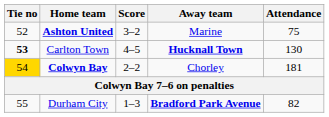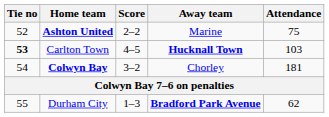 <table class="wikitable" style="text-align: center">
 <tr>
 <th>Tie no</th>
 <th>Home team</th>
 <th>Score</th>
 <th>Away team</th>
 <th>Attendance</th>
 </tr>
 <tr>
 <td>52</td>
 <td><strong><a href='#'>Ashton United</a></strong></td>
-<td>3–2</td>
+<td>2–2</td>
 <td><a href='#'>Marine</a></td>
 <td>75</td>
 </tr>
 <tr>
 <td><strong>53</strong></td>
 <td><a href='#'>Carlton Town</a></td>
 <td>4–5</td>
 <td><strong><a href='#'>Hucknall Town</a></strong></td>
-<td>130</td>
+<td>103</td>
 </tr>
 <tr>
-<td style="background: gold;">54</td>
+<td>54</td>
 <td><strong><a href='#'>Colwyn Bay</a></strong></td>
-<td>2–2</td>
+<td>3–2</td>
 <td><a href='#'>Chorley</a></td>
 <td>181</td>
 </tr>
 <tr>
 <th colspan="5">Colwyn Bay 7–6 on penalties</th>
 </tr>
 <tr>
 <td>55</td>
 <td><a href='#'>Durham City</a></td>
 <td>1–3</td>
 <td><strong><a href='#'>Bradford Park Avenue</a></strong></td>
-<td>82</td>
+<td>62</td>
 </tr>
 </table>
